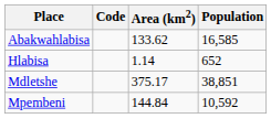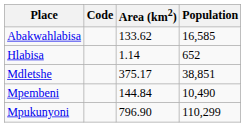 <table class="wikitable sortable">
 <tr>
 <th>Place</th>
 <th>Code</th>
 <th>Area (km<sup>2</sup>)</th>
 <th>Population</th>
 </tr>
 <tr>
 <td><a href='#'>Abakwahlabisa</a></td>
 <td></td>
 <td>133.62</td>
 <td>16,585</td>
 </tr>
 <tr>
 <td><a href='#'>Hlabisa</a></td>
 <td></td>
 <td>1.14</td>
 <td>652</td>
 </tr>
 <tr>
 <td><a href='#'>Mdletshe</a></td>
 <td></td>
 <td>375.17</td>
 <td>38,851</td>
 </tr>
 <tr>
 <td><a href='#'>Mpembeni</a></td>
 <td></td>
 <td>144.84</td>
-<td>10,592</td>
+<td>10,490</td>
+</tr>
+<tr>
+<td><a href='#'>Mpukunyoni</a></td>
+<td></td>
+<td>796.90</td>
+<td>110,299</td>
 </tr>
 </table>
